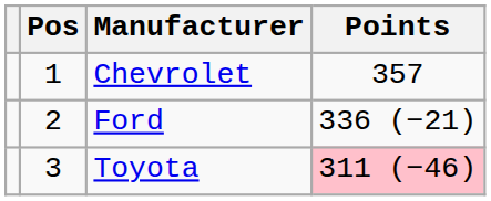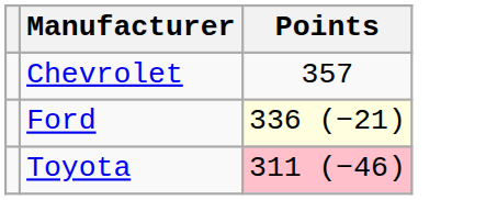 <table class="wikitable" style="font-size: 95%;">
 <tr>
 <th></th>
-<th>Pos</th>
 <th>Manufacturer</th>
 <th>Points</th>
 </tr>
 <tr>
 <td align="left"></td>
-<td style="text-align:center;">1</td>
 <td><a href='#'>Chevrolet</a></td>
 <td style="text-align:center;">357</td>
 </tr>
 <tr>
 <td align="left"></td>
-<td style="text-align:center;">2</td>
 <td><a href='#'>Ford</a></td>
-<td style="text-align:center;">336 (−21)</td>
+<td style="background: lightyellow; text-align:center;">336 (−21)</td>
 </tr>
 <tr>
 <td align="left"></td>
-<td style="text-align:center;">3</td>
 <td><a href='#'>Toyota</a></td>
 <td style="background: pink; text-align:center;">311 (−46)</td>
 </tr>
 </table>
